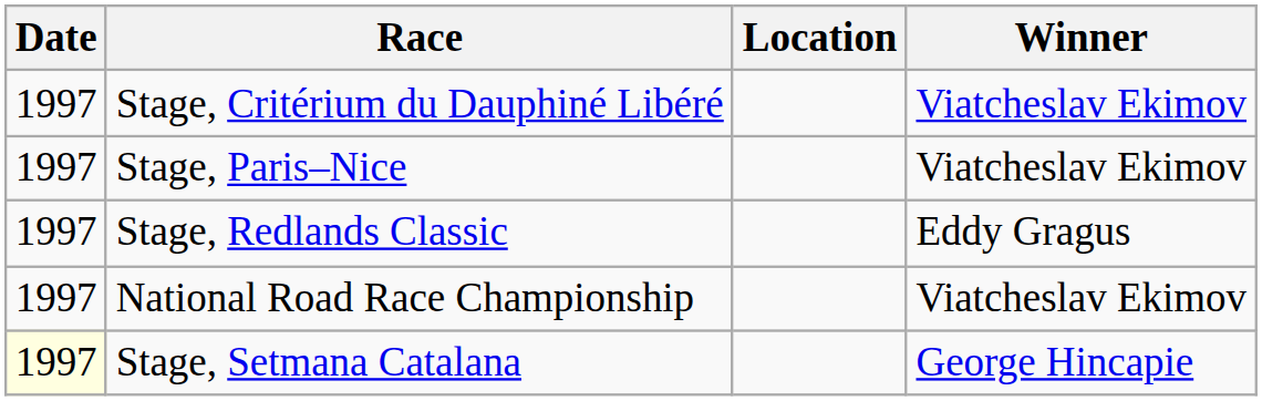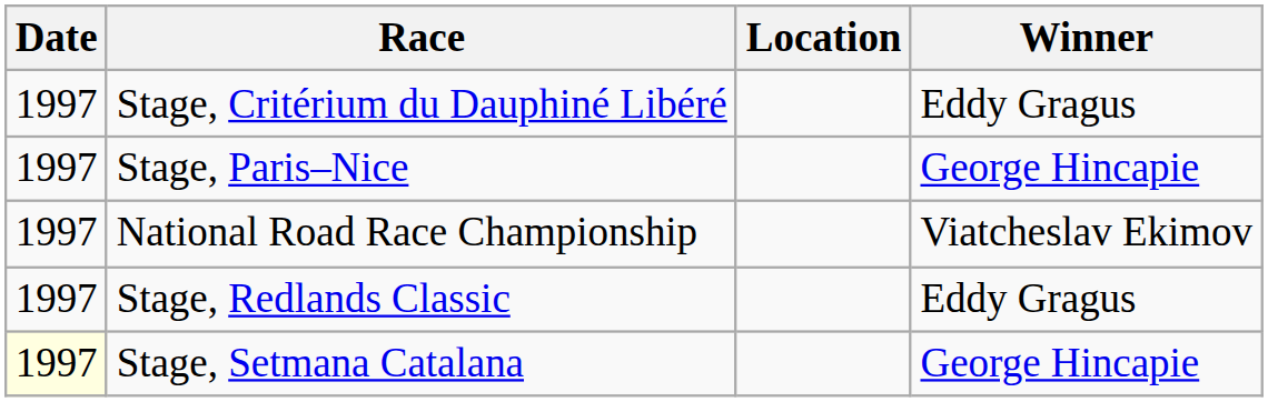 <table class="wikitable sortable">
 <tr>
 <th>Date</th>
 <th>Race</th>
 <th>Location</th>
 <th>Winner</th>
 </tr>
 <tr>
 <td>1997</td>
 <td>Stage, <a href='#'>Critérium du Dauphiné Libéré</a></td>
 <td></td>
-<td><a href='#'>Viatcheslav Ekimov</a></td>
+<td>Eddy Gragus</td>
 </tr>
 <tr>
 <td>1997</td>
 <td>Stage, <a href='#'>Paris–Nice</a></td>
+<td></td>
+<td><a href='#'>George Hincapie</a></td>
+</tr>
+<tr>
+<td>1997</td>
+<td> National Road Race Championship</td>
 <td></td>
 <td>Viatcheslav Ekimov</td>
 </tr>
 <tr>
 <td>1997</td>
 <td>Stage, <a href='#'>Redlands Classic</a></td>
 <td></td>
 <td>Eddy Gragus</td>
 </tr>
 <tr>
-<td>1997</td>
-<td> National Road Race Championship</td>
-<td></td>
-<td>Viatcheslav Ekimov</td>
-</tr>
-<tr>
 <td style="background: lightyellow;">1997</td>
 <td>Stage, <a href='#'>Setmana Catalana</a></td>
 <td></td>
 <td><a href='#'>George Hincapie</a></td>
 </tr>
 </table>
